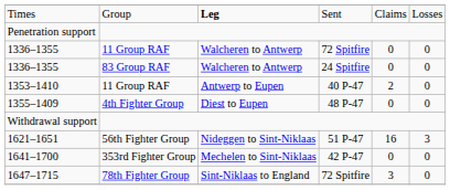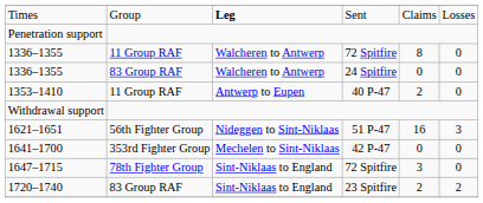 <table class="wikitable">
 <tr>
 </tr>
 <tr>
 <td>Times</td>
 <td>Group</td>
 <td><strong>Leg</strong></td>
 <td>Sent</td>
 <td>Claims</td>
 <td>Losses</td>
 </tr>
 <tr>
 <td>Penetration support</td>
 </tr>
 <tr>
 <td>1336–1355</td>
 <td><a href='#'>11 Group RAF</a></td>
 <td><a href='#'>Walcheren</a> to <a href='#'>Antwerp</a></td>
 <td align=center>72 <a href='#'>Spitfire</a></td>
-<td align=center>0</td>
+<td align=center>8</td>
 <td align=center>0</td>
 </tr>
 <tr>
 <td>1336–1355</td>
 <td><a href='#'>83 Group RAF</a></td>
 <td><a href='#'>Walcheren</a> to <a href='#'>Antwerp</a></td>
 <td align=center>24 <a href='#'>Spitfire</a></td>
 <td align=center>0</td>
 <td align=center>0</td>
 </tr>
 <tr>
 <td>1353–1410</td>
 <td>11 Group RAF</td>
 <td><a href='#'>Antwerp</a> to <a href='#'>Eupen</a></td>
 <td align=center>40 P-47</td>
 <td align=center>2</td>
-<td align=center>0</td>
-</tr>
-<tr>
-<td>1355–1409</td>
-<td><a href='#'>4th Fighter Group</a></td>
-<td><a href='#'>Diest</a> to <a href='#'>Eupen</a></td>
-<td align=center>48 P-47</td>
-<td align=center>0</td>
 <td align=center>0</td>
 </tr>
 <tr>
 <td>Withdrawal support</td>
 </tr>
 <tr>
 <td>1621–1651</td>
 <td>56th Fighter Group</td>
 <td><a href='#'>Nideggen</a> to <a href='#'>Sint-Niklaas</a></td>
 <td align=center>51 P-47</td>
 <td align=center>16</td>
 <td align=center>3</td>
 </tr>
 <tr>
 <td>1641–1700</td>
 <td>353rd Fighter Group</td>
 <td><a href='#'>Mechelen</a> to <a href='#'>Sint-Niklaas</a></td>
 <td align=center>42 P-47</td>
 <td align=center>0</td>
 <td align=center>0</td>
 </tr>
 <tr>
 <td>1647–1715</td>
 <td><a href='#'>78th Fighter Group</a></td>
 <td><a href='#'>Sint-Niklaas</a> to England</td>
 <td align=center>72 Spitfire</td>
 <td align=center>3</td>
 <td align=center>0</td>
 </tr>
 <tr>
+<td>1720–1740</td>
+<td>83 Group RAF</td>
+<td><a href='#'>Sint-Niklaas</a> to England</td>
+<td align=center>23 Spitfire</td>
+<td align=center>2</td>
+<td align=center>2</td>
+</tr>
+<tr>
 </tr>
 </table>
